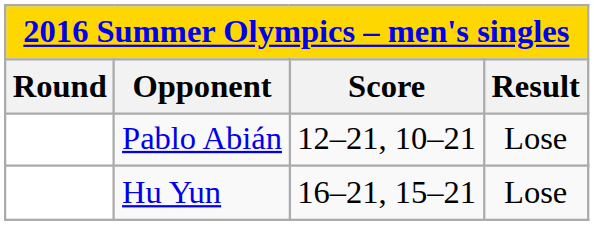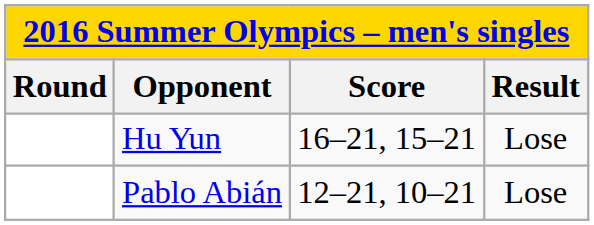 <table class="wikitable" style="font-size: 90%; text-align: center;">
 <tr>
 <th colspan="4" style="background:gold;"><a href='#'>2016 Summer Olympics – men's singles</a></th>
 </tr>
 <tr>
 <th>Round</th>
 <th>Opponent</th>
 <th>Score</th>
 <th>Result</th>
 </tr>
 <tr>
 <td style="text-align:left; background:white"></td>
+<td align="left"> <a href='#'>Hu Yun</a></td>
+<td align="left">16–21, 15–21</td>
+<td align="center">Lose</td>
+</tr>
+<tr>
+<td style="text-align:left; background:white"></td>
 <td align="left"> <a href='#'>Pablo Abián</a></td>
 <td align="left">12–21, 10–21</td>
 <td align="center">Lose</td>
 </tr>
-<tr>
-<td style="text-align:left; background:white"></td>
-<td align="left"> <a href='#'>Hu Yun</a></td>
-<td align="left">16–21, 15–21</td>
-<td align="center">Lose</td>
-</tr>
 </table>
